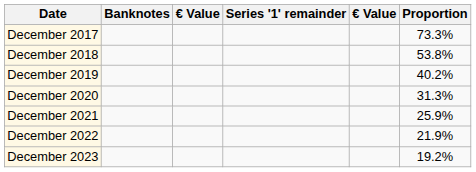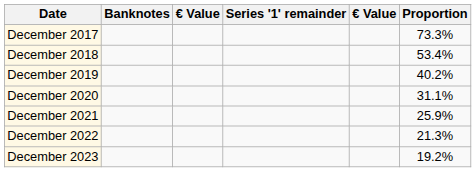 <table class="wikitable" style="border-collapse:collapse">
 <tr>
 <th scope="col">Date</th>
 <th scope="col">Banknotes</th>
 <th scope="col">€ Value</th>
 <th scope="col">Series '1' remainder</th>
 <th scope="col">€ Value</th>
 <th scope="col">Proportion</th>
 </tr>
 <tr align="center">
 <td style="background-color:#FFF9E5;">December 2017</td>
 <td></td>
 <td></td>
 <td></td>
 <td></td>
 <td>73.3%</td>
 </tr>
 <tr align="center">
 <td style="background-color:#FFF9E5;">December 2018</td>
 <td></td>
 <td></td>
 <td></td>
 <td></td>
-<td>53.8%</td>
+<td>53.4%</td>
 </tr>
 <tr align="center">
 <td style="background-color:#FFF9E5;">December 2019</td>
 <td></td>
 <td></td>
 <td></td>
 <td></td>
 <td>40.2%</td>
 </tr>
 <tr align="center">
 <td style="background-color:#FFF9E5;">December 2020</td>
 <td></td>
 <td></td>
 <td></td>
 <td></td>
-<td>31.3%</td>
+<td>31.1%</td>
 </tr>
 <tr align="center">
 <td style="background-color:#FFF9E5;">December 2021</td>
 <td></td>
 <td></td>
 <td></td>
 <td></td>
 <td>25.9%</td>
 </tr>
 <tr align="center">
 <td style="background-color:#FFF9E5;">December 2022</td>
 <td></td>
 <td></td>
 <td></td>
 <td></td>
-<td>21.9%</td>
+<td>21.3%</td>
 </tr>
 <tr align="center">
 <td style="background-color:#FFF9E5;">December 2023</td>
 <td></td>
 <td></td>
 <td></td>
 <td></td>
 <td>19.2%</td>
 </tr>
 </table>
